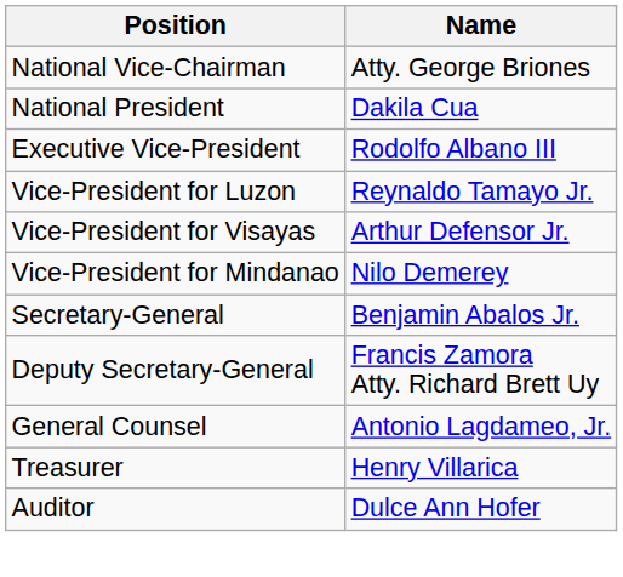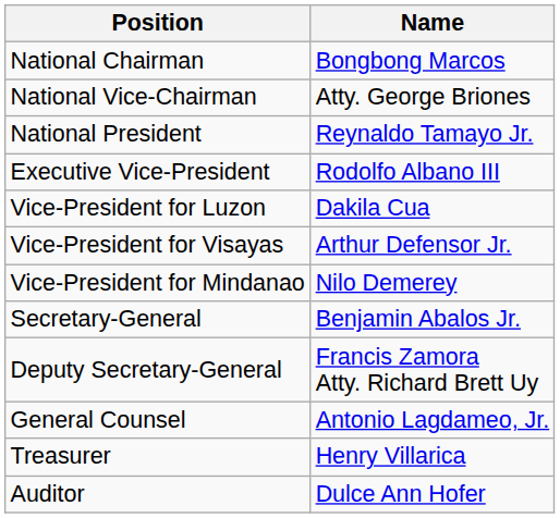 <table class="wikitable">
 <tr>
 <th>Position</th>
 <th>Name</th>
+</tr>
+<tr>
+<td>National Chairman</td>
+<td><a href='#'>Bongbong Marcos</a></td>
 </tr>
 <tr>
 <td>National Vice-Chairman</td>
 <td>Atty. George Briones</td>
 </tr>
 <tr>
 <td>National President</td>
-<td><a href='#'>Dakila Cua</a></td>
+<td><a href='#'>Reynaldo Tamayo Jr.</a></td>
 </tr>
 <tr>
 <td>Executive Vice-President</td>
 <td><a href='#'>Rodolfo Albano III</a></td>
 </tr>
 <tr>
 <td>Vice-President for Luzon</td>
-<td><a href='#'>Reynaldo Tamayo Jr.</a></td>
+<td><a href='#'>Dakila Cua</a></td>
 </tr>
 <tr>
 <td>Vice-President for Visayas</td>
 <td><a href='#'>Arthur Defensor Jr.</a></td>
 </tr>
 <tr>
 <td>Vice-President for Mindanao</td>
 <td><a href='#'>Nilo Demerey</a></td>
 </tr>
 <tr>
 <td>Secretary-General</td>
 <td><a href='#'>Benjamin Abalos Jr.</a></td>
 </tr>
 <tr>
 <td>Deputy Secretary-General</td>
 <td><a href='#'>Francis Zamora</a><br>Atty. Richard Brett Uy</td>
 </tr>
 <tr>
 <td>General Counsel</td>
 <td><a href='#'>Antonio Lagdameo, Jr.</a></td>
 </tr>
 <tr>
 <td>Treasurer</td>
 <td><a href='#'>Henry Villarica</a></td>
 </tr>
 <tr>
 <td>Auditor</td>
 <td><a href='#'>Dulce Ann Hofer</a></td>
 </tr>
 </table>
